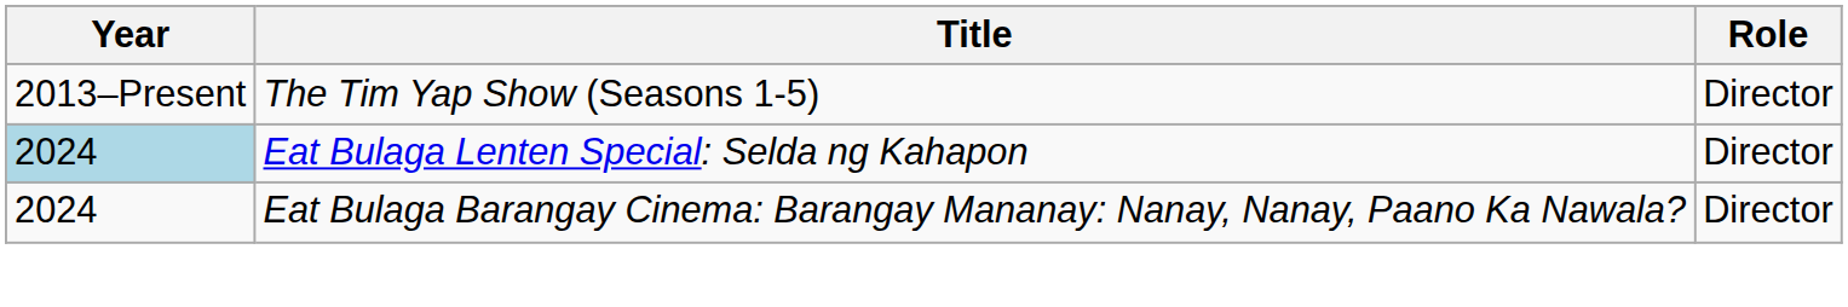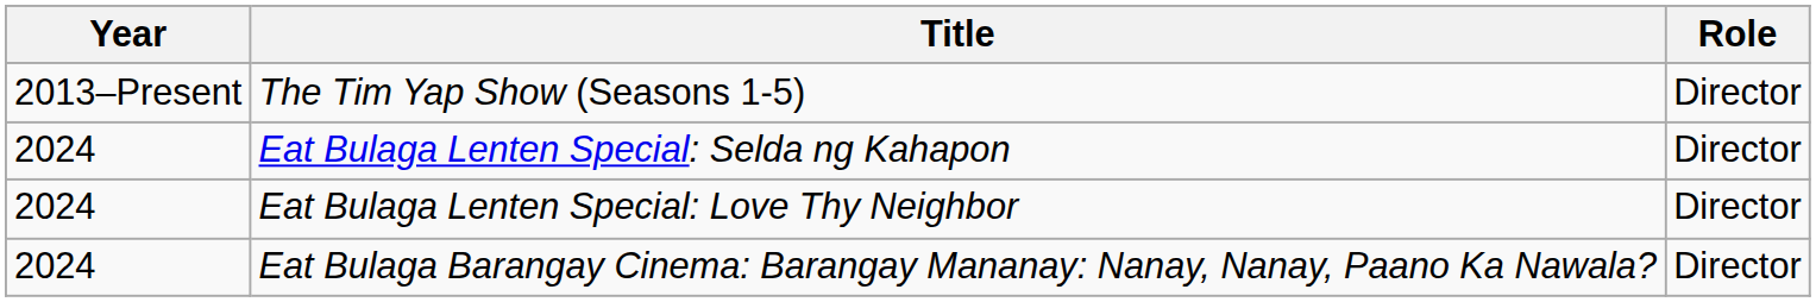 <table class="wikitable">
 <tr>
 <th>Year</th>
 <th>Title</th>
 <th>Role</th>
 </tr>
 <tr>
 <td>2013–Present</td>
 <td><em>The Tim Yap Show</em>  (Seasons 1-5)</td>
 <td>Director</td>
 </tr>
 <tr>
-<td style="background: lightblue;">2024</td>
+<td>2024</td>
 <td><em><a href='#'>Eat Bulaga Lenten Special</a>: Selda ng Kahapon</em></td>
+<td>Director</td>
+</tr>
+<tr>
+<td>2024</td>
+<td><em>Eat Bulaga Lenten Special: Love Thy Neighbor</em> </td>
 <td>Director</td>
 </tr>
 <tr>
 <td>2024</td>
 <td><em>Eat Bulaga Barangay Cinema: Barangay Mananay: Nanay, Nanay, Paano Ka Nawala?</em> </td>
 <td>Director</td>
 </tr>
 </table>
